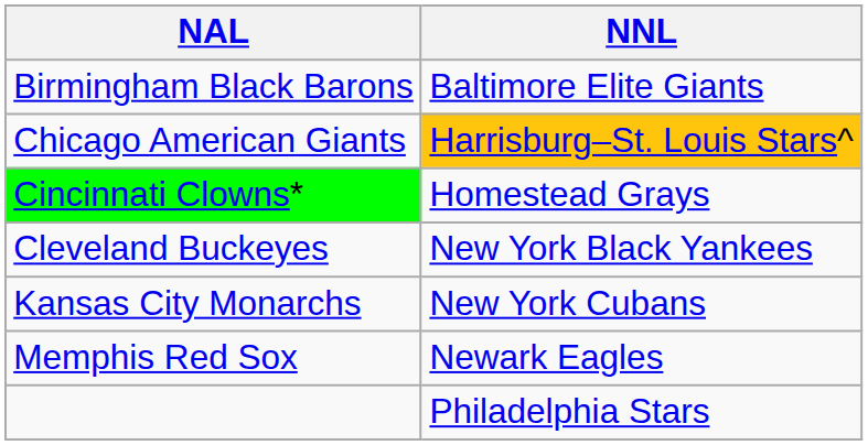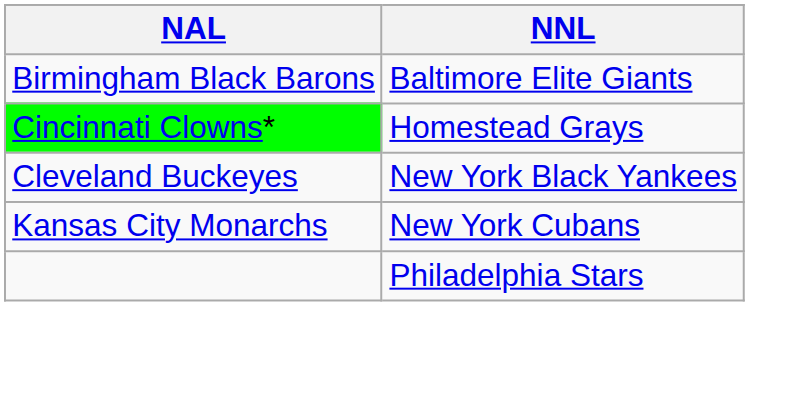 <table class="wikitable" style="font-size:100%;line-height:1.1;">
 <tr>
 <th><a href='#'>NAL</a></th>
 <th><a href='#'>NNL</a></th>
 </tr>
 <tr>
 <td><a href='#'>Birmingham Black Barons</a></td>
 <td><a href='#'>Baltimore Elite Giants</a></td>
-</tr>
-<tr>
-<td><a href='#'>Chicago American Giants</a></td>
-<td style="background-color: #FFC40C;"><a href='#'>Harrisburg–St. Louis Stars</a>^</td>
 </tr>
 <tr>
 <td style="background-color: #00FF00;"><a href='#'>Cincinnati Clowns</a>*</td>
 <td><a href='#'>Homestead Grays</a></td>
 </tr>
 <tr>
 <td><a href='#'>Cleveland Buckeyes</a></td>
 <td><a href='#'>New York Black Yankees</a></td>
 </tr>
 <tr>
 <td><a href='#'>Kansas City Monarchs</a></td>
 <td><a href='#'>New York Cubans</a></td>
 </tr>
 <tr>
-<td><a href='#'>Memphis Red Sox</a></td>
-<td><a href='#'>Newark Eagles</a></td>
-</tr>
-<tr>
 <td> </td>
 <td><a href='#'>Philadelphia Stars</a></td>
 </tr>
 </table>
